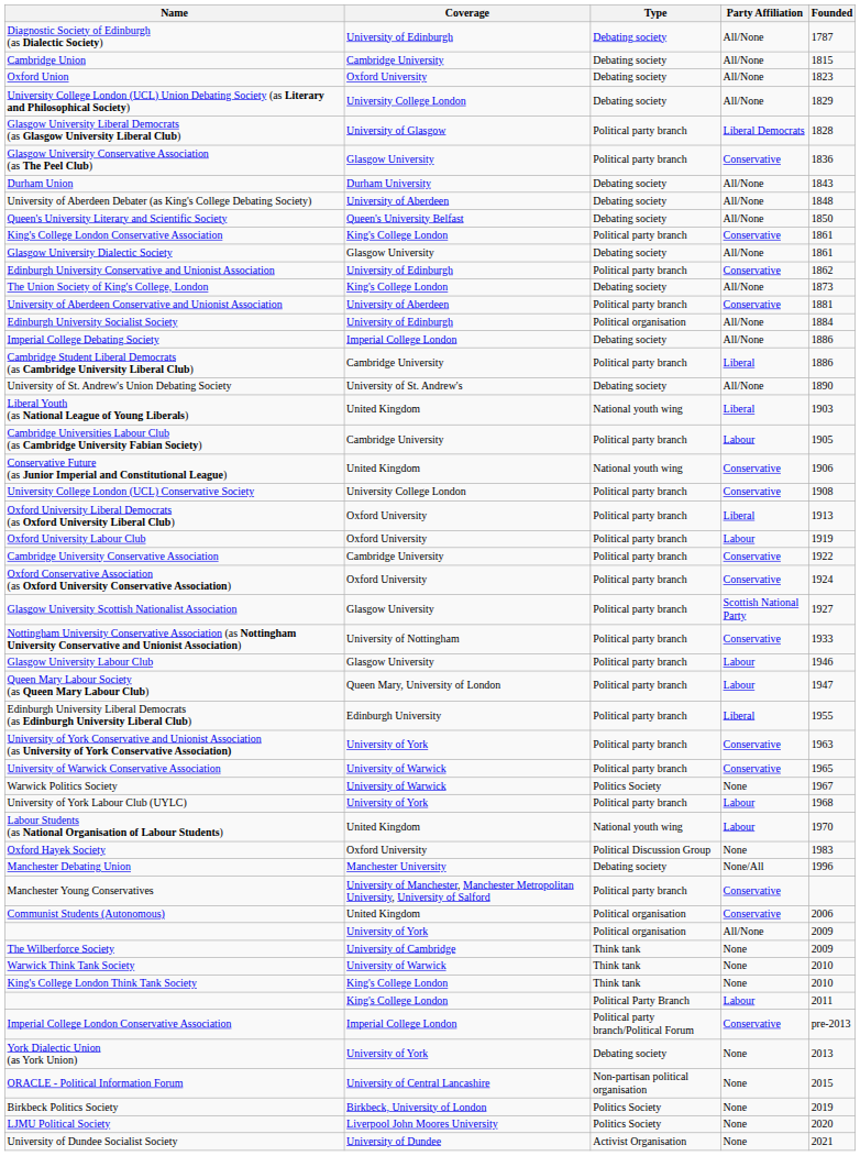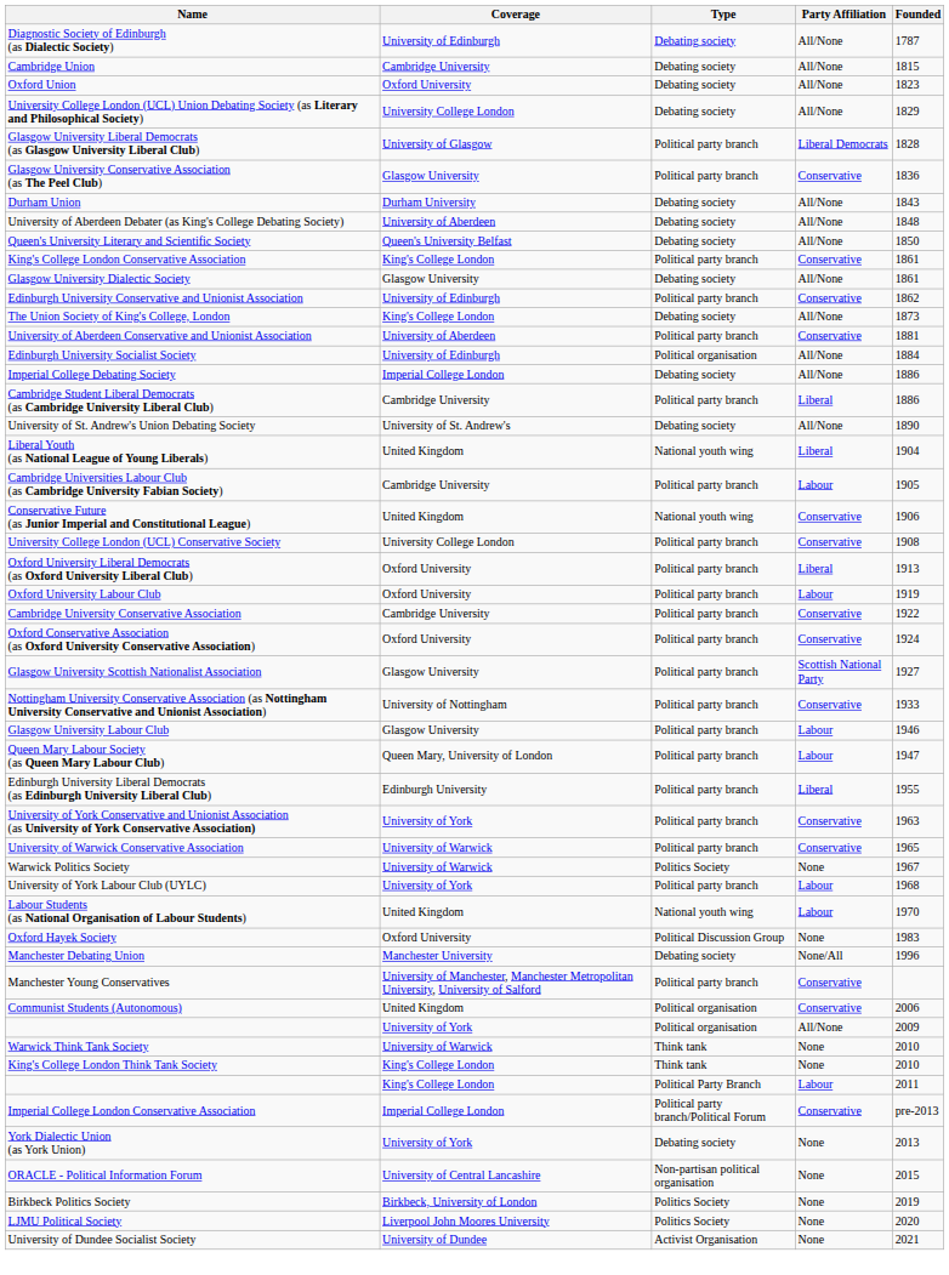 <table class="wikitable"|colspan="9">
 <tr>
 <th>Name</th>
 <th>Coverage</th>
 <th>Type</th>
 <th>Party Affiliation</th>
 <th>Founded</th>
 </tr>
 <tr>
 <td><a href='#'>Diagnostic Society of Edinburgh</a><br>(as <strong>Dialectic Society</strong>)</td>
 <td><a href='#'>University of Edinburgh</a></td>
 <td><a href='#'>Debating society</a></td>
 <td>All/None</td>
 <td>1787</td>
 </tr>
 <tr>
 <td><a href='#'>Cambridge Union</a></td>
 <td><a href='#'>Cambridge University</a></td>
 <td>Debating society</td>
 <td>All/None</td>
 <td>1815</td>
 </tr>
 <tr>
 <td><a href='#'>Oxford Union</a></td>
 <td><a href='#'>Oxford University</a></td>
 <td>Debating society</td>
 <td>All/None</td>
 <td>1823</td>
 </tr>
 <tr>
 <td><a href='#'>University College London (UCL) Union Debating Society</a> (as <strong>Literary and Philosophical Society</strong>)</td>
 <td><a href='#'>University College London</a></td>
 <td>Debating society</td>
 <td>All/None</td>
 <td>1829</td>
 </tr>
 <tr>
 <td><a href='#'>Glasgow University Liberal Democrats</a><br>(as <strong>Glasgow University Liberal Club</strong>)</td>
 <td><a href='#'>University of Glasgow</a></td>
 <td>Political party branch</td>
 <td><a href='#'>Liberal Democrats</a></td>
 <td>1828</td>
 </tr>
 <tr>
 <td><a href='#'>Glasgow University Conservative Association</a><br>(as <strong>The Peel Club</strong>)</td>
 <td><a href='#'>Glasgow University</a></td>
 <td>Political party branch</td>
 <td><a href='#'>Conservative</a></td>
 <td>1836</td>
 </tr>
 <tr>
 <td><a href='#'>Durham Union</a></td>
 <td><a href='#'>Durham University</a></td>
 <td>Debating society</td>
 <td>All/None</td>
 <td>1843</td>
 </tr>
 <tr>
 <td>University of Aberdeen Debater (as King's College Debating Society)</td>
 <td><a href='#'>University of Aberdeen</a></td>
 <td>Debating society</td>
 <td>All/None</td>
 <td>1848</td>
 </tr>
 <tr>
 <td><a href='#'>Queen's University Literary and Scientific Society</a></td>
 <td><a href='#'>Queen's University Belfast</a></td>
 <td>Debating society</td>
 <td>All/None</td>
 <td>1850</td>
 </tr>
 <tr>
 <td><a href='#'>King's College London Conservative Association</a></td>
 <td><a href='#'>King's College London</a></td>
 <td>Political party branch</td>
 <td><a href='#'>Conservative</a></td>
 <td>1861</td>
 </tr>
 <tr>
 <td><a href='#'>Glasgow University Dialectic Society</a></td>
 <td>Glasgow University</td>
 <td>Debating society</td>
 <td>All/None</td>
 <td>1861</td>
 </tr>
 <tr>
 <td><a href='#'>Edinburgh University Conservative and Unionist Association</a></td>
 <td><a href='#'>University of Edinburgh</a></td>
 <td>Political party branch</td>
 <td><a href='#'>Conservative</a></td>
 <td>1862</td>
 </tr>
 <tr>
 <td><a href='#'>The Union Society of King's College, London</a></td>
 <td><a href='#'>King's College London</a></td>
 <td>Debating society</td>
 <td>All/None</td>
 <td>1873</td>
 </tr>
 <tr>
 <td><a href='#'>University of Aberdeen Conservative and Unionist Association</a></td>
 <td><a href='#'>University of Aberdeen</a></td>
 <td>Political party branch</td>
 <td><a href='#'>Conservative</a></td>
 <td>1881</td>
 </tr>
 <tr>
 <td><a href='#'>Edinburgh University Socialist Society</a></td>
 <td><a href='#'>University of Edinburgh</a></td>
 <td>Political organisation</td>
 <td>All/None</td>
 <td>1884</td>
 </tr>
 <tr>
 <td><a href='#'>Imperial College Debating Society</a></td>
 <td><a href='#'>Imperial College London</a></td>
 <td>Debating society</td>
 <td>All/None</td>
 <td>1886</td>
 </tr>
 <tr>
 <td><a href='#'>Cambridge Student Liberal Democrats</a><br>(as <strong>Cambridge University Liberal Club</strong>)</td>
 <td>Cambridge University</td>
 <td>Political party branch</td>
 <td><a href='#'>Liberal</a></td>
 <td>1886</td>
 </tr>
 <tr>
 <td>University of St. Andrew's Union Debating Society</td>
 <td>University of St. Andrew's</td>
 <td>Debating society</td>
 <td>All/None</td>
 <td>1890</td>
 </tr>
 <tr>
 <td><a href='#'>Liberal Youth</a><br>(as <strong>National League of Young Liberals</strong>)</td>
 <td>United Kingdom</td>
 <td>National youth wing</td>
 <td><a href='#'>Liberal</a></td>
-<td>1903</td>
+<td>1904</td>
 </tr>
 <tr>
 <td><a href='#'>Cambridge Universities Labour Club</a><br>(as <strong>Cambridge University Fabian Society</strong>)</td>
 <td>Cambridge University</td>
 <td>Political party branch</td>
 <td><a href='#'>Labour</a></td>
 <td>1905</td>
 </tr>
 <tr>
 <td><a href='#'>Conservative Future</a><br>(as <strong>Junior Imperial and Constitutional League</strong>)</td>
 <td>United Kingdom</td>
 <td>National youth wing</td>
 <td><a href='#'>Conservative</a></td>
 <td>1906</td>
 </tr>
 <tr>
 <td><a href='#'>University College London (UCL) Conservative Society</a></td>
 <td>University College London</td>
 <td>Political party branch</td>
 <td><a href='#'>Conservative</a></td>
 <td>1908</td>
 </tr>
 <tr>
 <td><a href='#'>Oxford University Liberal Democrats</a><br>(as <strong>Oxford University Liberal Club</strong>)</td>
 <td>Oxford University</td>
 <td>Political party branch</td>
 <td><a href='#'>Liberal</a></td>
 <td>1913</td>
 </tr>
 <tr>
 <td><a href='#'>Oxford University Labour Club</a></td>
 <td>Oxford University</td>
 <td>Political party branch</td>
 <td><a href='#'>Labour</a></td>
 <td>1919</td>
 </tr>
 <tr>
 <td><a href='#'>Cambridge University Conservative Association</a></td>
 <td>Cambridge University</td>
 <td>Political party branch</td>
 <td><a href='#'>Conservative</a></td>
 <td>1922</td>
 </tr>
 <tr>
 <td><a href='#'>Oxford Conservative Association</a><br>(as <strong>Oxford University Conservative Association</strong>)</td>
 <td>Oxford University</td>
 <td>Political party branch</td>
 <td><a href='#'>Conservative</a></td>
 <td>1924</td>
 </tr>
 <tr>
 <td><a href='#'>Glasgow University Scottish Nationalist Association</a></td>
 <td>Glasgow University</td>
 <td>Political party branch</td>
 <td><a href='#'>Scottish National Party</a></td>
 <td>1927</td>
 </tr>
 <tr>
 <td><a href='#'>Nottingham University Conservative Association</a> (as <strong>Nottingham University Conservative and Unionist Association</strong>)</td>
 <td>University of Nottingham</td>
 <td>Political party branch</td>
 <td><a href='#'>Conservative</a></td>
 <td>1933</td>
 </tr>
 <tr>
 <td><a href='#'>Glasgow University Labour Club</a></td>
 <td>Glasgow University</td>
 <td>Political party branch</td>
 <td><a href='#'>Labour</a></td>
 <td>1946</td>
 </tr>
 <tr>
 <td><a href='#'>Queen Mary Labour Society</a><br>(as <strong>Queen Mary Labour Club</strong>)</td>
 <td>Queen Mary, University of London</td>
 <td>Political party branch</td>
 <td><a href='#'>Labour</a></td>
 <td>1947</td>
 </tr>
 <tr>
 <td>Edinburgh University Liberal Democrats<br>(as <strong>Edinburgh University Liberal Club</strong>)</td>
 <td>Edinburgh University</td>
 <td>Political party branch</td>
 <td><a href='#'>Liberal</a></td>
 <td>1955</td>
 </tr>
 <tr>
 <td><a href='#'>University of York Conservative and Unionist Association</a><br>(as <strong>University of York Conservative Association)</strong></td>
 <td><a href='#'>University of York</a></td>
 <td>Political party branch</td>
 <td><a href='#'>Conservative</a></td>
 <td>1963</td>
 </tr>
 <tr>
 <td><a href='#'>University of Warwick Conservative Association</a></td>
 <td><a href='#'>University of Warwick</a></td>
 <td>Political party branch</td>
 <td><a href='#'>Conservative</a></td>
 <td>1965</td>
 </tr>
 <tr>
 <td>Warwick Politics Society</td>
 <td><a href='#'>University of Warwick</a></td>
 <td>Politics Society</td>
 <td>None</td>
 <td>1967</td>
 </tr>
 <tr>
 <td>University of York Labour Club (UYLC)</td>
 <td><a href='#'>University of York</a></td>
 <td>Political party branch</td>
 <td><a href='#'>Labour</a></td>
 <td>1968</td>
 </tr>
 <tr>
 <td><a href='#'>Labour Students</a><br>(as <strong>National Organisation of Labour Students</strong>)</td>
 <td>United Kingdom</td>
 <td>National youth wing</td>
 <td><a href='#'>Labour</a></td>
 <td>1970</td>
 </tr>
 <tr>
 <td><a href='#'>Oxford Hayek Society</a></td>
 <td>Oxford University</td>
 <td>Political Discussion Group</td>
 <td>None</td>
 <td>1983</td>
 </tr>
 <tr>
 <td><a href='#'>Manchester Debating Union</a></td>
 <td><a href='#'>Manchester University</a></td>
 <td>Debating society</td>
 <td>None/All</td>
 <td>1996</td>
 </tr>
 <tr>
 <td>Manchester Young Conservatives</td>
 <td><a href='#'>University of Manchester</a>, <a href='#'>Manchester Metropolitan University</a>, <a href='#'>University of Salford</a></td>
 <td>Political party branch</td>
 <td><a href='#'>Conservative</a></td>
 </tr>
 <tr>
 <td><a href='#'>Communist Students (Autonomous)</a></td>
 <td>United Kingdom</td>
 <td>Political organisation</td>
 <td><a href='#'>Conservative</a></td>
 <td>2006</td>
 </tr>
 <tr>
 <td></td>
 <td><a href='#'>University of York</a></td>
 <td>Political organisation</td>
 <td>All/None</td>
 <td>2009</td>
 </tr>
 <tr>
-<td><a href='#'>The Wilberforce Society</a></td>
-<td><a href='#'>University of Cambridge</a></td>
-<td>Think tank</td>
-<td>None</td>
-<td>2009</td>
-</tr>
-<tr>
 <td><a href='#'>Warwick Think Tank Society</a></td>
 <td><a href='#'>University of Warwick</a></td>
 <td>Think tank</td>
 <td>None</td>
 <td>2010</td>
 </tr>
 <tr>
 <td><a href='#'>King's College London Think Tank Society</a></td>
 <td><a href='#'>King's College London</a></td>
 <td>Think tank</td>
 <td>None</td>
 <td>2010</td>
 </tr>
 <tr>
 <td></td>
 <td><a href='#'>King's College London</a></td>
 <td>Political Party Branch</td>
 <td><a href='#'>Labour</a></td>
 <td>2011</td>
 </tr>
 <tr>
 <td><a href='#'>Imperial College London Conservative Association</a></td>
 <td><a href='#'>Imperial College London</a></td>
 <td>Political party branch/Political Forum</td>
 <td><a href='#'>Conservative</a></td>
 <td>pre-2013</td>
 </tr>
 <tr>
 <td><a href='#'>York Dialectic Union</a><br>(as York Union)</td>
 <td><a href='#'>University of York</a></td>
 <td>Debating society</td>
 <td>None</td>
 <td>2013</td>
 </tr>
 <tr>
 <td><a href='#'>ORACLE - Political Information Forum</a></td>
 <td><a href='#'>University of Central Lancashire</a></td>
 <td>Non-partisan political organisation</td>
 <td>None</td>
 <td>2015</td>
 </tr>
 <tr>
 <td>Birkbeck Politics Society</td>
 <td><a href='#'>Birkbeck, University of London</a></td>
 <td>Politics Society</td>
 <td>None</td>
 <td>2019</td>
 </tr>
 <tr>
 <td><a href='#'>LJMU Political Society</a></td>
 <td><a href='#'>Liverpool John Moores University</a></td>
 <td>Politics Society</td>
 <td>None</td>
 <td>2020</td>
 </tr>
 <tr>
 <td>University of Dundee Socialist Society</td>
 <td><a href='#'>University of Dundee</a></td>
 <td>Activist Organisation</td>
 <td>None</td>
 <td>2021</td>
 </tr>
 </table>
